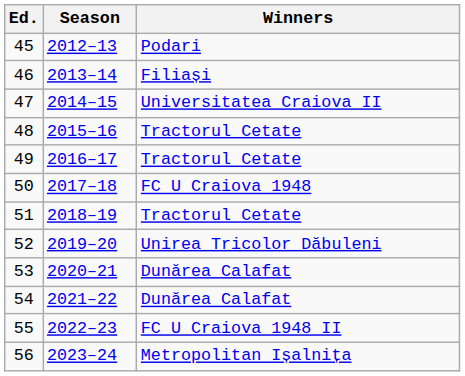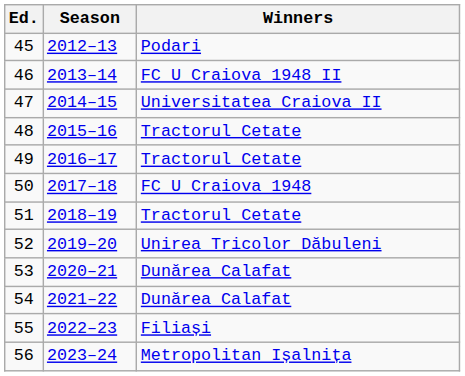 <table class="wikitable" style="font-size:90%">
 <tr>
 <th><abbr>Ed.</abbr></th>
 <th width="60">Season</th>
 <th width="220">Winners</th>
 </tr>
 <tr>
 <td align=center>45</td>
 <td><a href='#'>2012–13</a></td>
 <td><a href='#'>Podari</a></td>
 </tr>
 <tr>
 <td align=center>46</td>
 <td><a href='#'>2013–14</a></td>
-<td><a href='#'>Filiași</a></td>
+<td><a href='#'>FC U Craiova 1948 II</a></td>
 </tr>
 <tr>
 <td align=center>47</td>
 <td><a href='#'>2014–15</a></td>
 <td><a href='#'>Universitatea Craiova II</a></td>
 </tr>
 <tr>
 <td align=center>48</td>
 <td><a href='#'>2015–16</a></td>
 <td><a href='#'>Tractorul Cetate</a></td>
 </tr>
 <tr>
 <td align=center>49</td>
 <td><a href='#'>2016–17</a></td>
 <td><a href='#'>Tractorul Cetate</a></td>
 </tr>
 <tr>
 <td align=center>50</td>
 <td><a href='#'>2017–18</a></td>
 <td><a href='#'>FC U Craiova 1948</a></td>
 </tr>
 <tr>
 <td align=center>51</td>
 <td><a href='#'>2018–19</a></td>
 <td><a href='#'>Tractorul Cetate</a></td>
 </tr>
 <tr>
 <td align=center>52</td>
 <td><a href='#'>2019–20</a></td>
 <td><a href='#'>Unirea Tricolor Dăbuleni</a></td>
 </tr>
 <tr>
 <td align=center>53</td>
 <td><a href='#'>2020–21</a></td>
 <td><a href='#'>Dunărea Calafat</a></td>
 </tr>
 <tr>
 <td align=center>54</td>
 <td><a href='#'>2021–22</a></td>
 <td><a href='#'>Dunărea Calafat</a></td>
 </tr>
 <tr>
 <td align=center>55</td>
 <td><a href='#'>2022–23</a></td>
-<td><a href='#'>FC U Craiova 1948 II</a></td>
+<td><a href='#'>Filiași</a></td>
 </tr>
 <tr>
 <td align=center>56</td>
 <td><a href='#'>2023–24</a></td>
 <td><a href='#'>Metropolitan Ișalnița</a></td>
 </tr>
 </table>
